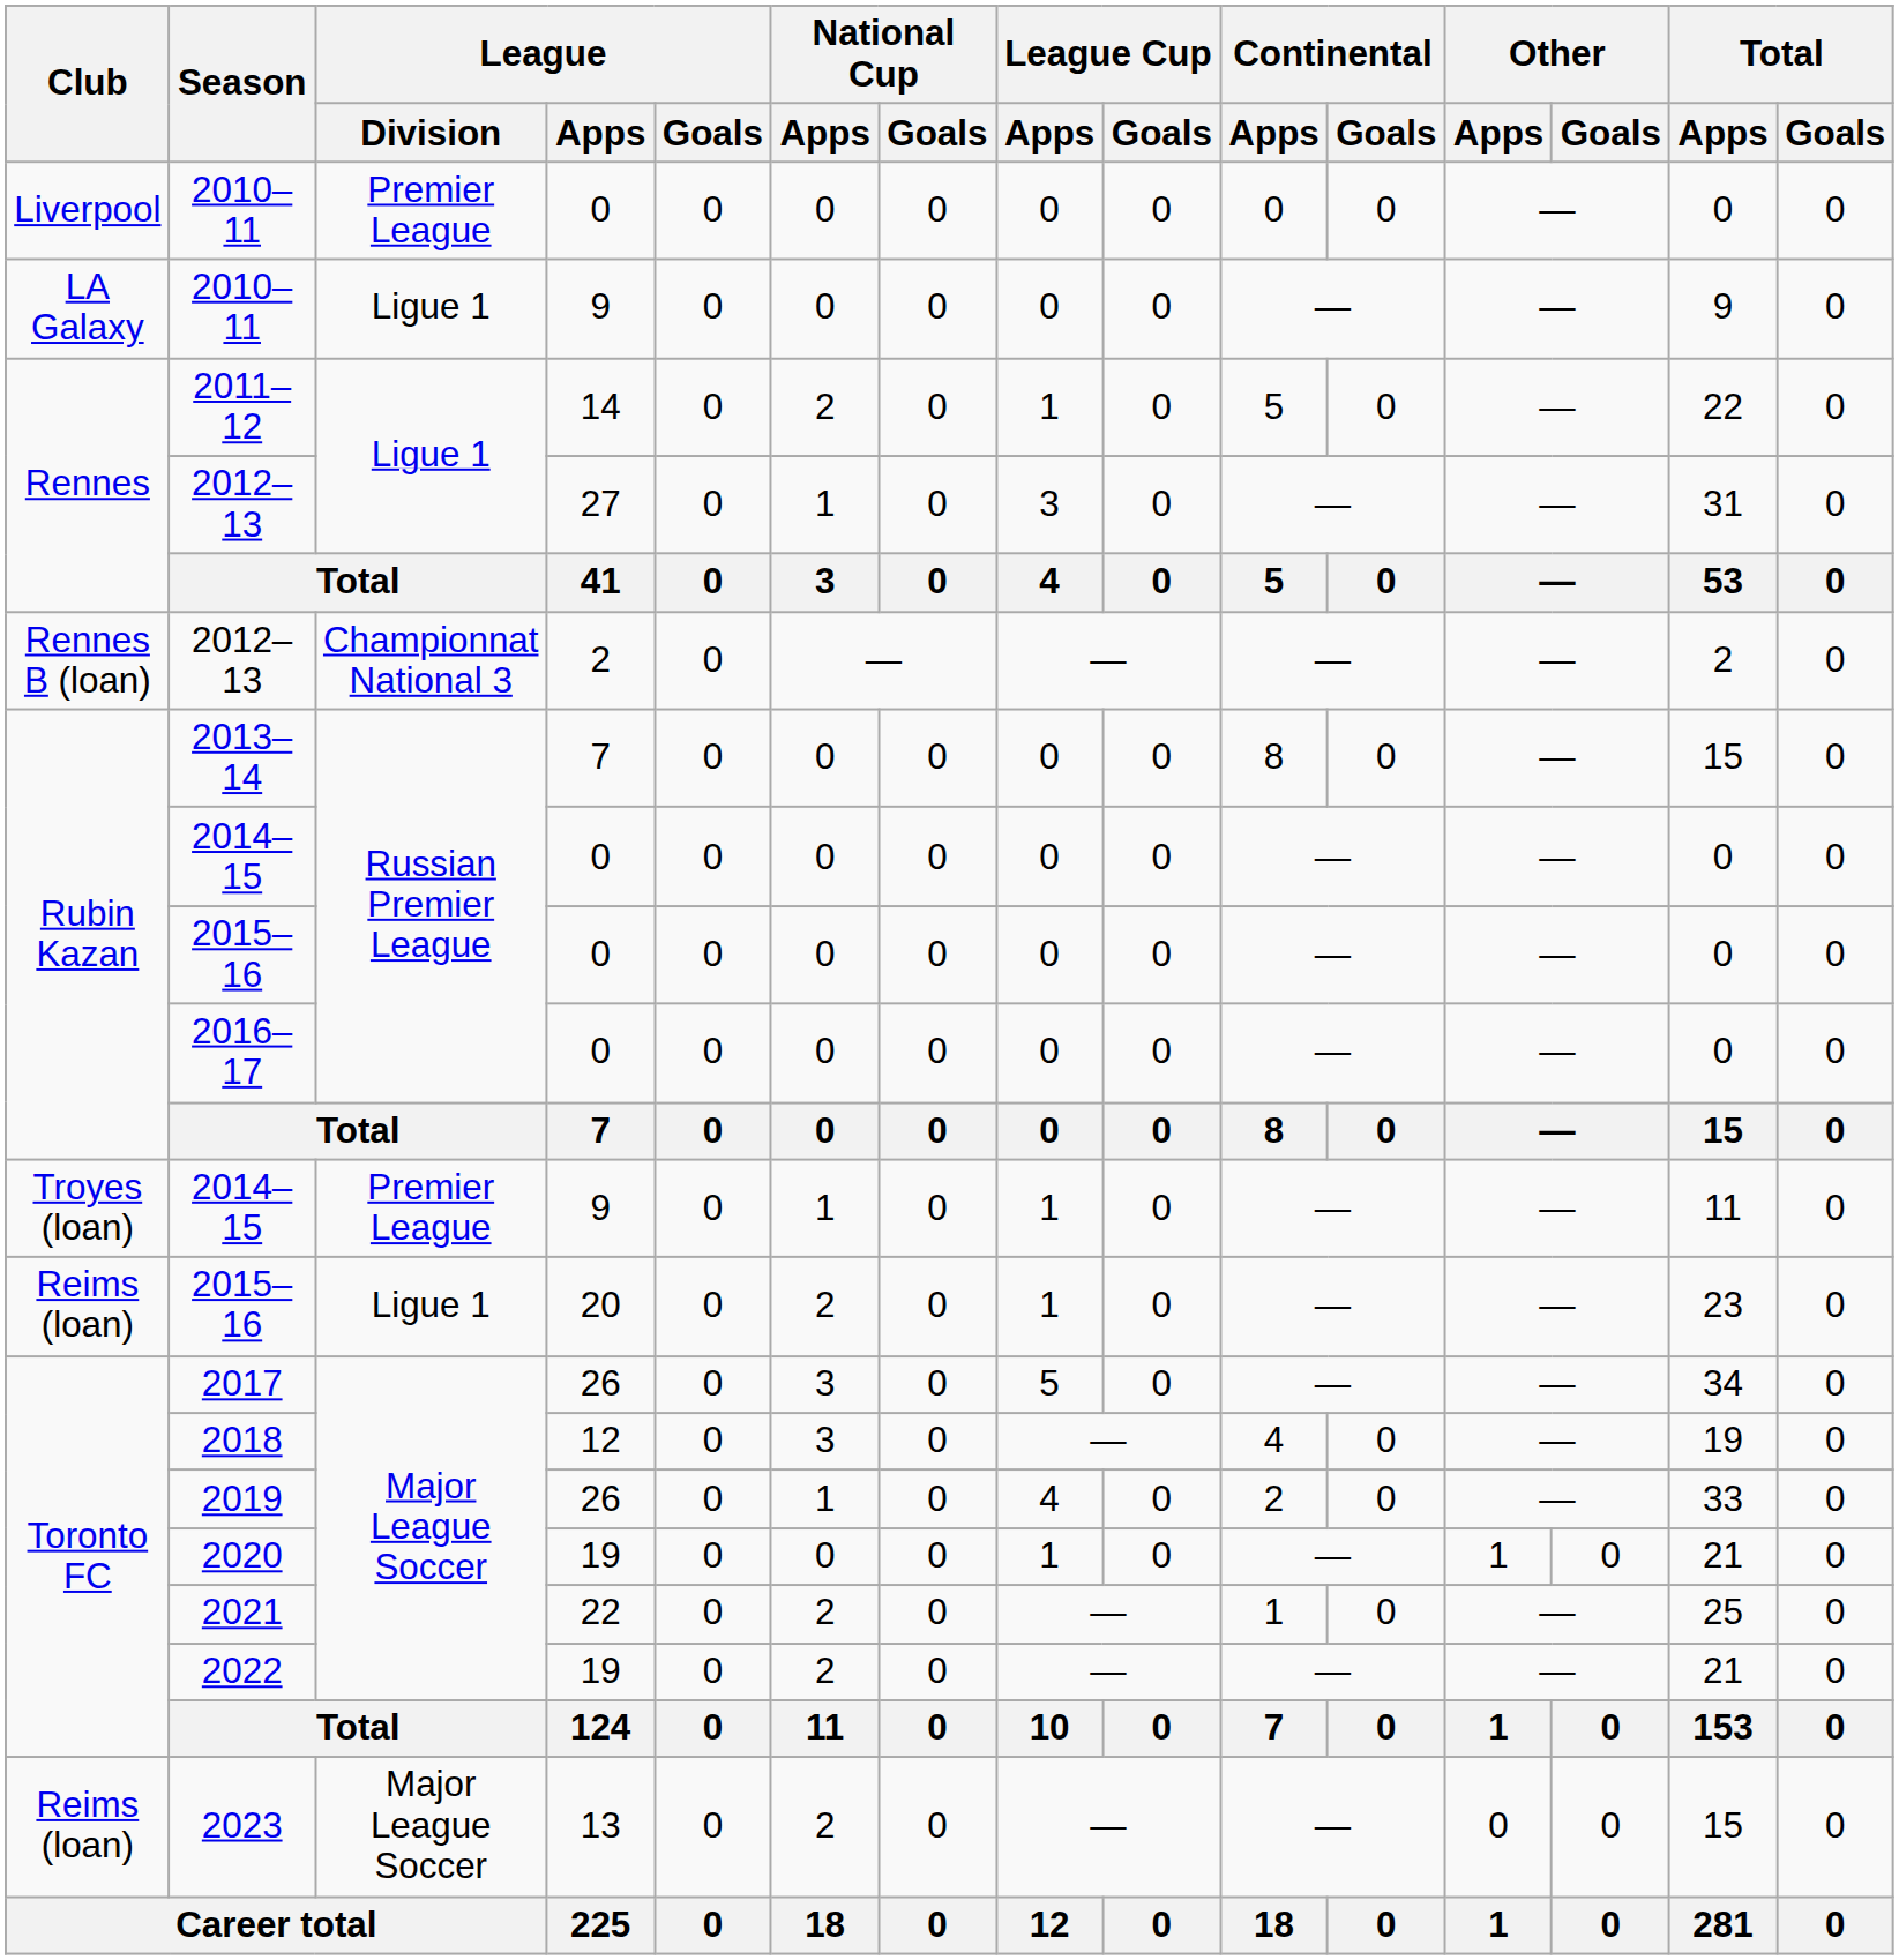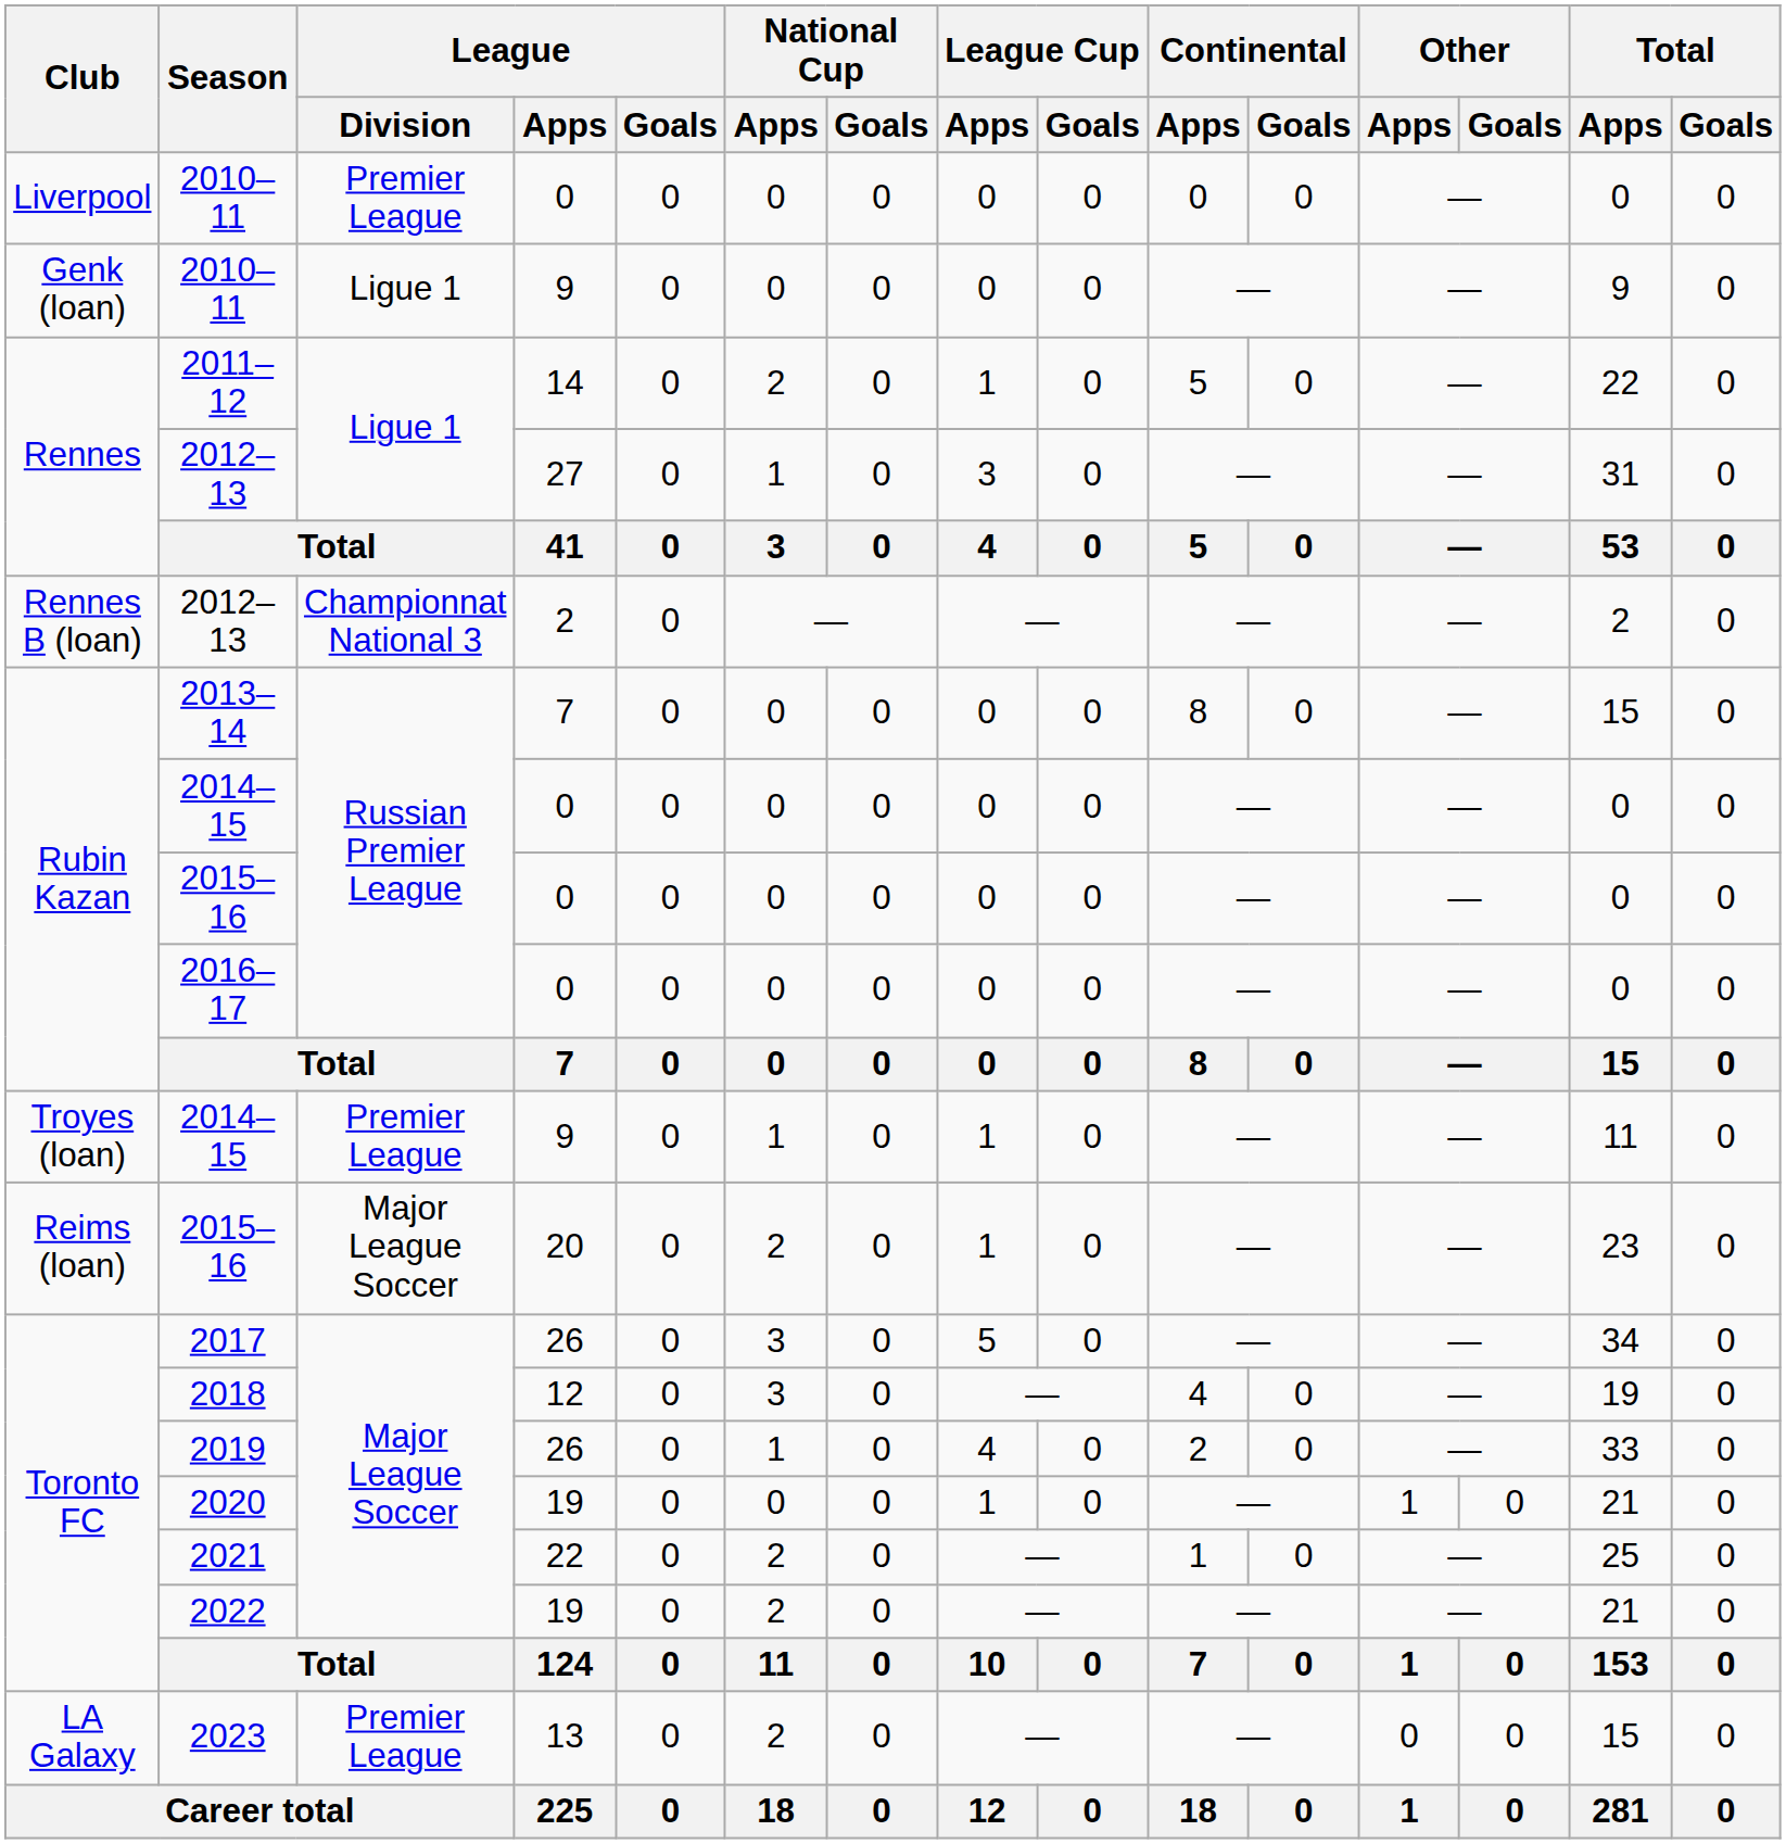 <table class="wikitable" style="text-align: center;">
 <tr>
 <th rowspan="2">Club</th>
 <th rowspan="2">Season</th>
 <th colspan="3">League</th>
 <th colspan="2">National Cup</th>
 <th colspan="2">League Cup</th>
 <th colspan="2">Continental</th>
 <th colspan="2">Other</th>
 <th colspan="2">Total</th>
 </tr>
 <tr>
 <th>Division</th>
 <th>Apps</th>
 <th>Goals</th>
 <th>Apps</th>
 <th>Goals</th>
 <th>Apps</th>
 <th>Goals</th>
 <th>Apps</th>
 <th>Goals</th>
 <th>Apps</th>
 <th>Goals</th>
 <th>Apps</th>
 <th>Goals</th>
 </tr>
 <tr>
 <td><a href='#'>Liverpool</a></td>
 <td><a href='#'>2010–11</a></td>
 <td><a href='#'>Premier League</a></td>
 <td>0</td>
 <td>0</td>
 <td>0</td>
 <td>0</td>
 <td>0</td>
 <td>0</td>
 <td>0</td>
 <td>0</td>
 <td colspan="2">—</td>
 <td>0</td>
 <td>0</td>
 </tr>
 <tr>
-<td><a href='#'>LA Galaxy</a></td>
+<td><a href='#'>Genk</a> (loan)</td>
 <td><a href='#'>2010–11</a></td>
 <td>Ligue 1</td>
 <td>9</td>
 <td>0</td>
 <td>0</td>
 <td>0</td>
 <td>0</td>
 <td>0</td>
 <td colspan="2">—</td>
 <td colspan="2">—</td>
 <td>9</td>
 <td>0</td>
 </tr>
 <tr>
 <td rowspan="3"><a href='#'>Rennes</a></td>
 <td><a href='#'>2011–12</a></td>
 <td rowspan="2"><a href='#'>Ligue 1</a></td>
 <td>14</td>
 <td>0</td>
 <td>2</td>
 <td>0</td>
 <td>1</td>
 <td>0</td>
 <td>5</td>
 <td>0</td>
 <td colspan="2">—</td>
 <td>22</td>
 <td>0</td>
 </tr>
 <tr>
 <td><a href='#'>2012–13</a></td>
 <td>27</td>
 <td>0</td>
 <td>1</td>
 <td>0</td>
 <td>3</td>
 <td>0</td>
 <td colspan="2">—</td>
 <td colspan="2">—</td>
 <td>31</td>
 <td>0</td>
 </tr>
 <tr>
 <th colspan="2">Total</th>
 <th>41</th>
 <th>0</th>
 <th>3</th>
 <th>0</th>
 <th>4</th>
 <th>0</th>
 <th>5</th>
 <th>0</th>
 <th colspan="2">—</th>
 <th>53</th>
 <th>0</th>
 </tr>
 <tr>
 <td><a href='#'>Rennes B</a> (loan)</td>
 <td>2012–13</td>
 <td><a href='#'>Championnat National 3</a></td>
 <td>2</td>
 <td>0</td>
 <td colspan="2">—</td>
 <td colspan="2">—</td>
 <td colspan="2">—</td>
 <td colspan="2">—</td>
 <td>2</td>
 <td>0</td>
 </tr>
 <tr>
 <td rowspan="5"><a href='#'>Rubin Kazan</a></td>
 <td><a href='#'>2013–14</a></td>
 <td rowspan="4"><a href='#'>Russian Premier League</a></td>
 <td>7</td>
 <td>0</td>
 <td>0</td>
 <td>0</td>
 <td>0</td>
 <td>0</td>
 <td>8</td>
 <td>0</td>
 <td colspan="2">—</td>
 <td>15</td>
 <td>0</td>
 </tr>
 <tr>
 <td><a href='#'>2014–15</a></td>
 <td>0</td>
 <td>0</td>
 <td>0</td>
 <td>0</td>
 <td>0</td>
 <td>0</td>
 <td colspan="2">—</td>
 <td colspan="2">—</td>
 <td>0</td>
 <td>0</td>
 </tr>
 <tr>
 <td><a href='#'>2015–16</a></td>
 <td>0</td>
 <td>0</td>
 <td>0</td>
 <td>0</td>
 <td>0</td>
 <td>0</td>
 <td colspan="2">—</td>
 <td colspan="2">—</td>
 <td>0</td>
 <td>0</td>
 </tr>
 <tr>
 <td><a href='#'>2016–17</a></td>
 <td>0</td>
 <td>0</td>
 <td>0</td>
 <td>0</td>
 <td>0</td>
 <td>0</td>
 <td colspan="2">—</td>
 <td colspan="2">—</td>
 <td>0</td>
 <td>0</td>
 </tr>
 <tr>
 <th colspan="2">Total</th>
 <th>7</th>
 <th>0</th>
 <th>0</th>
 <th>0</th>
 <th>0</th>
 <th>0</th>
 <th>8</th>
 <th>0</th>
 <th colspan="2">—</th>
 <th>15</th>
 <th>0</th>
 </tr>
 <tr>
 <td><a href='#'>Troyes</a> (loan)</td>
 <td><a href='#'>2014–15</a></td>
 <td><a href='#'>Premier League</a></td>
 <td>9</td>
 <td>0</td>
 <td>1</td>
 <td>0</td>
 <td>1</td>
 <td>0</td>
 <td colspan="2">—</td>
 <td colspan="2">—</td>
 <td>11</td>
 <td>0</td>
 </tr>
 <tr>
 <td><a href='#'>Reims</a> (loan)</td>
 <td><a href='#'>2015–16</a></td>
-<td>Ligue 1</td>
+<td>Major League Soccer</td>
 <td>20</td>
 <td>0</td>
 <td>2</td>
 <td>0</td>
 <td>1</td>
 <td>0</td>
 <td colspan="2">—</td>
 <td colspan="2">—</td>
 <td>23</td>
 <td>0</td>
 </tr>
 <tr>
 <td rowspan="7"><a href='#'>Toronto FC</a></td>
 <td><a href='#'>2017</a></td>
 <td rowspan="6"><a href='#'>Major League Soccer</a></td>
 <td>26</td>
 <td>0</td>
 <td>3</td>
 <td>0</td>
 <td>5</td>
 <td>0</td>
 <td colspan="2">—</td>
 <td colspan="2">—</td>
 <td>34</td>
 <td>0</td>
 </tr>
 <tr>
 <td><a href='#'>2018</a></td>
 <td>12</td>
 <td>0</td>
 <td>3</td>
 <td>0</td>
 <td colspan="2">—</td>
 <td>4</td>
 <td>0</td>
 <td colspan="2">—</td>
 <td>19</td>
 <td>0</td>
 </tr>
 <tr>
 <td><a href='#'>2019</a></td>
 <td>26</td>
 <td>0</td>
 <td>1</td>
 <td>0</td>
 <td>4</td>
 <td>0</td>
 <td>2</td>
 <td>0</td>
 <td colspan="2">—</td>
 <td>33</td>
 <td>0</td>
 </tr>
 <tr>
 <td><a href='#'>2020</a></td>
 <td>19</td>
 <td>0</td>
 <td>0</td>
 <td>0</td>
 <td>1</td>
 <td>0</td>
 <td colspan=2>—</td>
 <td>1</td>
 <td>0</td>
 <td>21</td>
 <td>0</td>
 </tr>
 <tr>
 <td><a href='#'>2021</a></td>
 <td>22</td>
 <td>0</td>
 <td>2</td>
 <td>0</td>
 <td colspan="2">—</td>
 <td>1</td>
 <td>0</td>
 <td colspan="2">—</td>
 <td>25</td>
 <td>0</td>
 </tr>
 <tr>
 <td><a href='#'>2022</a></td>
 <td>19</td>
 <td>0</td>
 <td>2</td>
 <td>0</td>
 <td colspan="2">—</td>
 <td colspan="2">—</td>
 <td colspan="2">—</td>
 <td>21</td>
 <td>0</td>
 </tr>
 <tr>
 <th colspan="2">Total</th>
 <th>124</th>
 <th>0</th>
 <th>11</th>
 <th>0</th>
 <th>10</th>
 <th>0</th>
 <th>7</th>
 <th>0</th>
 <th>1</th>
 <th>0</th>
 <th>153</th>
 <th>0</th>
 </tr>
 <tr>
-<td><a href='#'>Reims</a> (loan)</td>
+<td><a href='#'>LA Galaxy</a></td>
 <td><a href='#'>2023</a></td>
-<td>Major League Soccer</td>
+<td><a href='#'>Premier League</a></td>
 <td>13</td>
 <td>0</td>
 <td>2</td>
 <td>0</td>
 <td colspan="2">—</td>
 <td colspan="2">—</td>
 <td>0</td>
 <td>0</td>
 <td>15</td>
 <td>0</td>
 </tr>
 <tr>
 <th colspan="3">Career total</th>
 <th>225</th>
 <th>0</th>
 <th>18</th>
 <th>0</th>
 <th>12</th>
 <th>0</th>
 <th>18</th>
 <th>0</th>
 <th>1</th>
 <th>0</th>
 <th>281</th>
 <th>0</th>
 </tr>
 </table>
